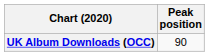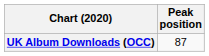 <table class="wikitable sortable plainrowheaders" style="text-align:center">
 <tr>
 <th scope="col">Chart (2020)</th>
 <th scope="col">Peak<br>position</th>
 </tr>
 <tr>
 <th scope="row"><a href='#'>UK Album Downloads</a> (<a href='#'>OCC</a>)</th>
-<td>90</td>
+<td>87</td>
 </tr>
 </table>
